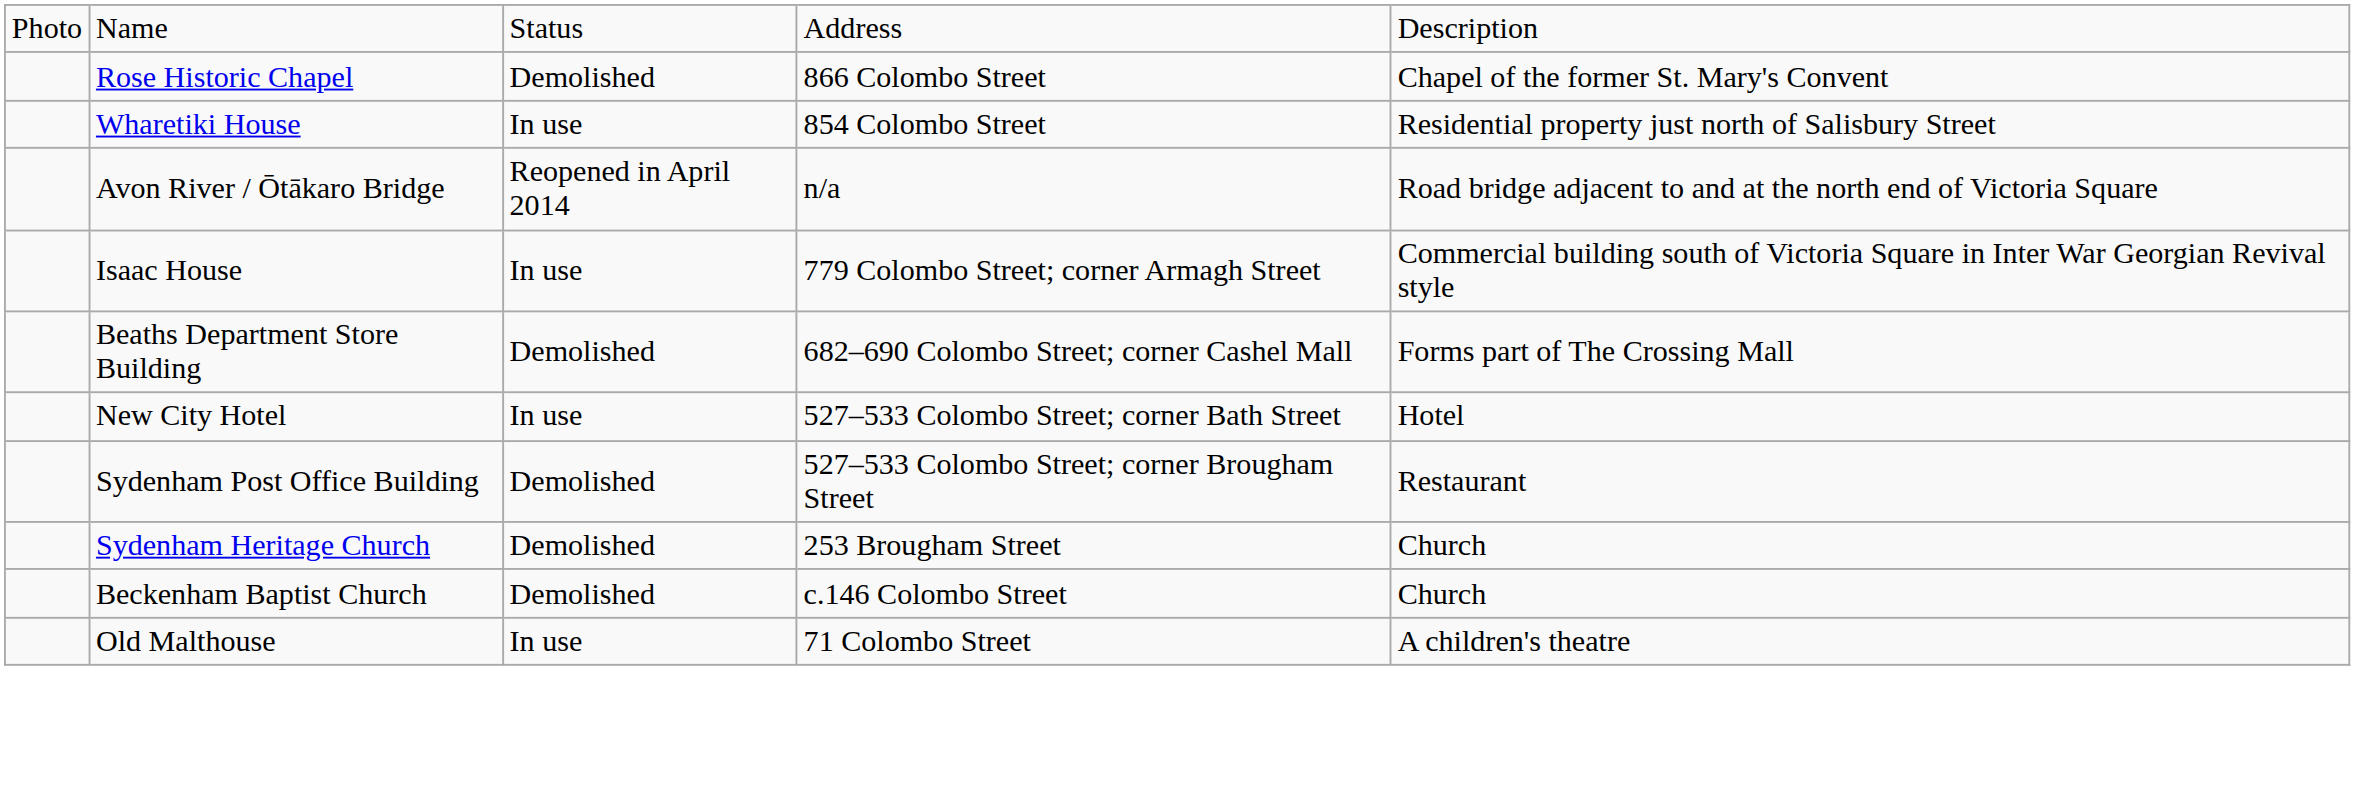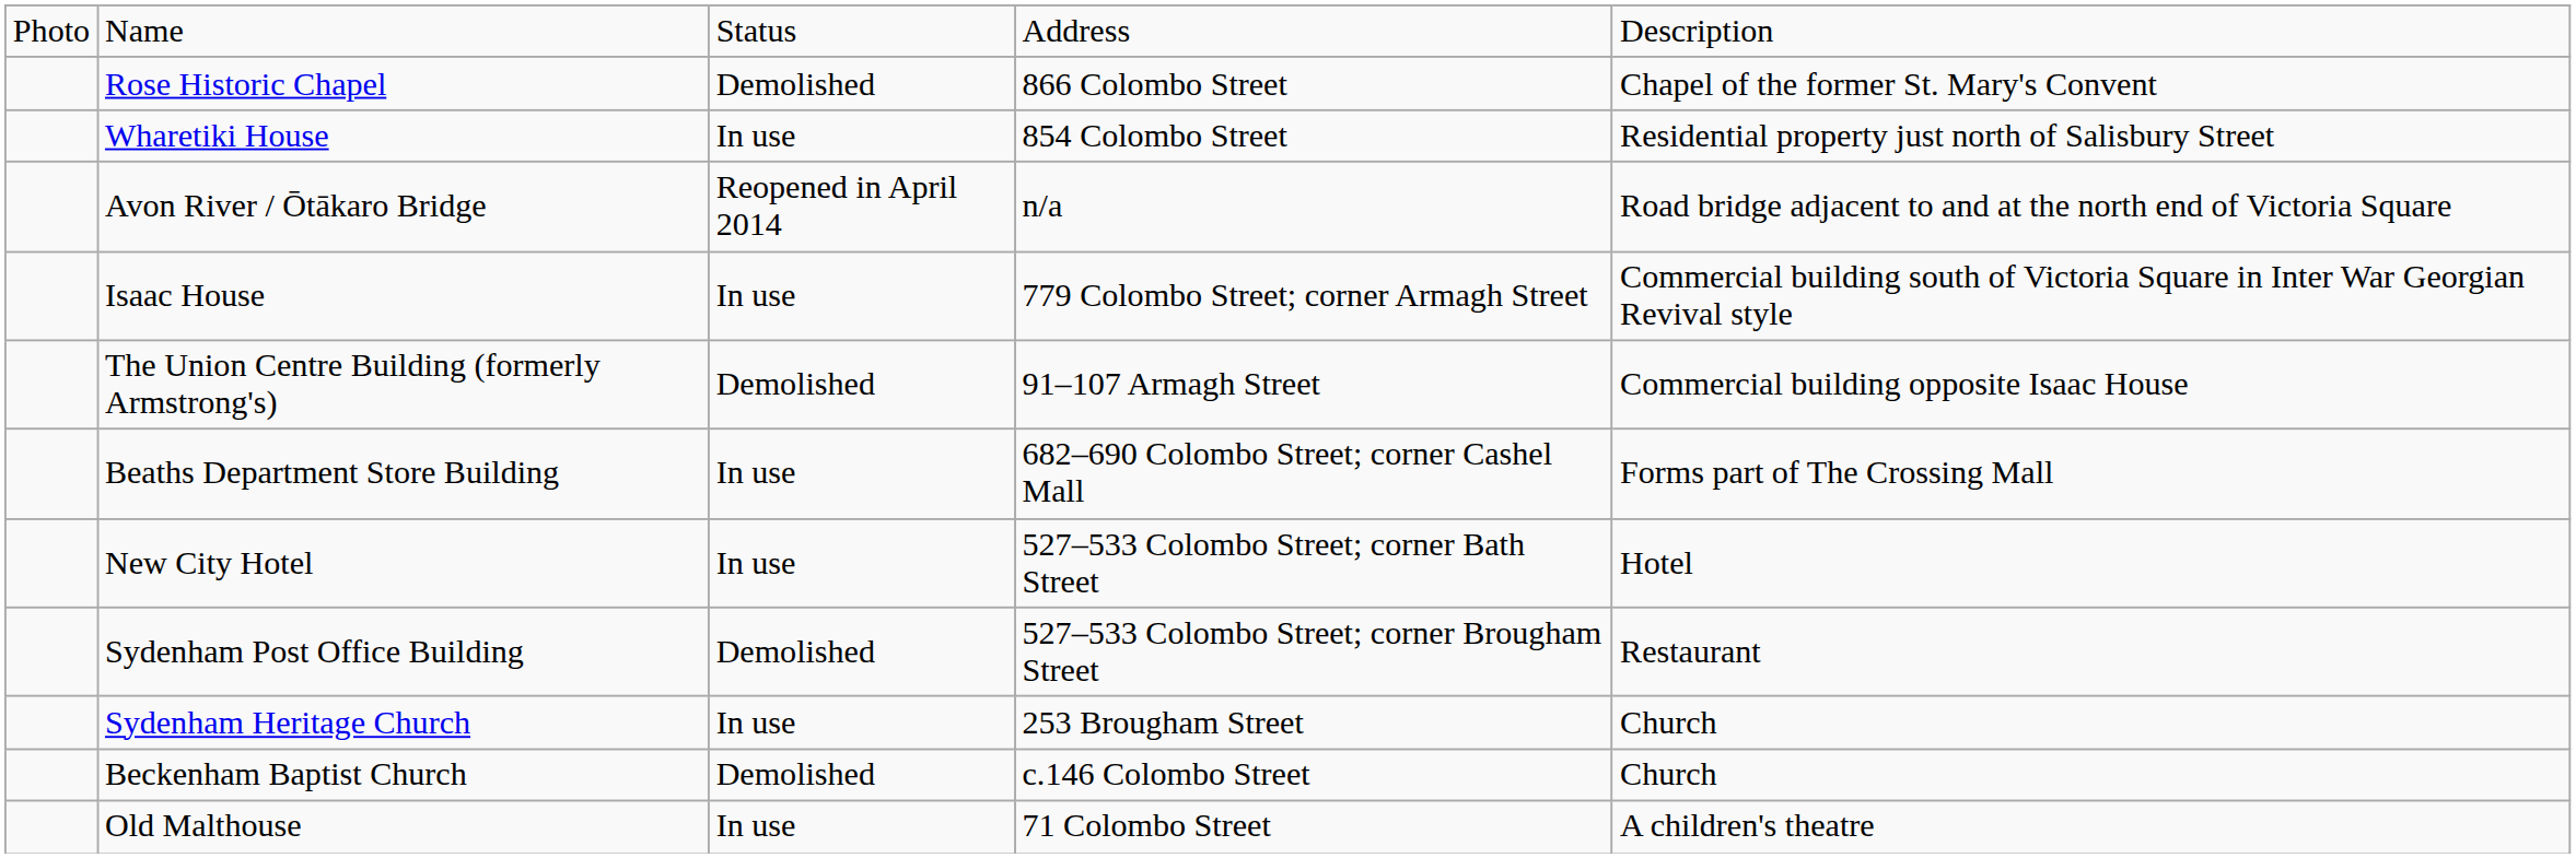 <table class=wikitable>
 <tr>
 <td>Photo</td>
 <td>Name</td>
 <td>Status</td>
 <td>Address</td>
 <td>Description</td>
 </tr>
 <tr>
 <td></td>
 <td><a href='#'>Rose Historic Chapel</a></td>
 <td>Demolished</td>
 <td>866 Colombo Street</td>
 <td>Chapel of the former St. Mary's Convent</td>
 </tr>
 <tr>
 <td></td>
 <td><a href='#'>Wharetiki House</a></td>
 <td>In use</td>
 <td>854 Colombo Street</td>
 <td>Residential property just north of Salisbury Street</td>
 </tr>
 <tr>
 <td></td>
 <td>Avon River / Ōtākaro Bridge</td>
 <td>Reopened in April 2014</td>
 <td>n/a</td>
 <td>Road bridge adjacent to and at the north end of Victoria Square</td>
 </tr>
 <tr>
 <td></td>
 <td>Isaac House</td>
 <td>In use</td>
 <td>779 Colombo Street; corner Armagh Street</td>
 <td>Commercial building south of Victoria Square in Inter War Georgian Revival style</td>
 </tr>
 <tr>
 <td></td>
+<td>The Union Centre Building (formerly Armstrong's)</td>
+<td>Demolished</td>
+<td>91–107 Armagh Street</td>
+<td>Commercial building opposite Isaac House</td>
+</tr>
+<tr>
+<td></td>
 <td>Beaths Department Store Building</td>
-<td>Demolished</td>
+<td>In use</td>
 <td>682–690 Colombo Street; corner Cashel Mall</td>
 <td>Forms part of The Crossing Mall</td>
 </tr>
 <tr>
 <td></td>
 <td>New City Hotel</td>
 <td>In use</td>
 <td>527–533 Colombo Street; corner Bath Street</td>
 <td>Hotel</td>
 </tr>
 <tr>
 <td></td>
 <td>Sydenham Post Office Building</td>
 <td>Demolished</td>
 <td>527–533 Colombo Street; corner Brougham Street</td>
 <td>Restaurant</td>
 </tr>
 <tr>
 <td></td>
 <td><a href='#'>Sydenham Heritage Church</a></td>
-<td>Demolished</td>
+<td>In use</td>
 <td>253 Brougham Street</td>
 <td>Church</td>
 </tr>
 <tr>
 <td></td>
 <td>Beckenham Baptist Church</td>
 <td>Demolished</td>
 <td>c.146 Colombo Street</td>
 <td>Church</td>
 </tr>
 <tr>
 <td></td>
 <td>Old Malthouse</td>
 <td>In use</td>
 <td>71 Colombo Street</td>
 <td>A children's theatre</td>
 </tr>
 </table>
